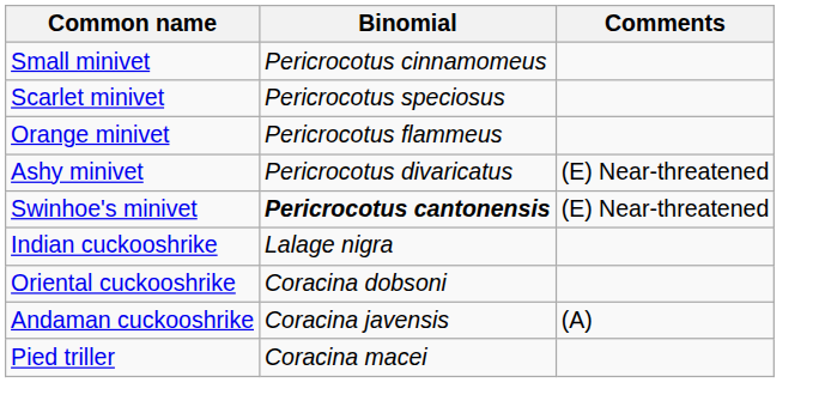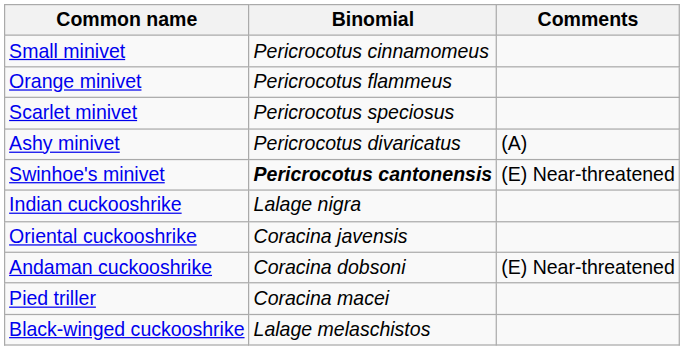 <table class="wikitable">
 <tr>
 <th>Common name</th>
 <th>Binomial</th>
 <th>Comments</th>
 </tr>
 <tr>
 <td><a href='#'>Small minivet</a></td>
 <td><em>Pericrocotus cinnamomeus</em></td>
 <td></td>
 </tr>
 <tr>
+<td><a href='#'>Orange minivet</a></td>
+<td><em>Pericrocotus flammeus</em></td>
+<td></td>
+</tr>
+<tr>
 <td><a href='#'>Scarlet minivet</a></td>
 <td><em>Pericrocotus speciosus</em></td>
 <td></td>
 </tr>
 <tr>
-<td><a href='#'>Orange minivet</a></td>
-<td><em>Pericrocotus flammeus</em></td>
-<td></td>
-</tr>
-<tr>
 <td><a href='#'>Ashy minivet</a></td>
 <td><em>Pericrocotus divaricatus</em></td>
-<td>(E) Near-threatened</td>
+<td>(A)</td>
 </tr>
 <tr>
 <td><a href='#'>Swinhoe's minivet</a></td>
 <td><strong><em>Pericrocotus cantonensis</em></strong></td>
 <td>(E) Near-threatened</td>
 </tr>
 <tr>
 <td><a href='#'>Indian cuckooshrike</a></td>
 <td><em>Lalage nigra</em></td>
 <td></td>
 </tr>
 <tr>
 <td><a href='#'>Oriental cuckooshrike</a></td>
-<td><em>Coracina dobsoni</em></td>
+<td><em>Coracina javensis</em></td>
 <td></td>
 </tr>
 <tr>
 <td><a href='#'>Andaman cuckooshrike</a></td>
-<td><em>Coracina javensis</em></td>
-<td>(A)</td>
+<td><em>Coracina dobsoni</em></td>
+<td>(E) Near-threatened</td>
 </tr>
 <tr>
 <td><a href='#'>Pied triller</a></td>
 <td><em>Coracina macei</em></td>
 <td></td>
 </tr>
+<tr>
+<td><a href='#'>Black-winged cuckooshrike</a></td>
+<td><em>Lalage melaschistos</em></td>
+<td></td>
+</tr>
 </table>
